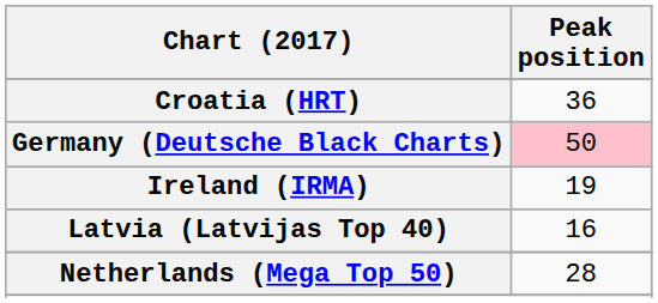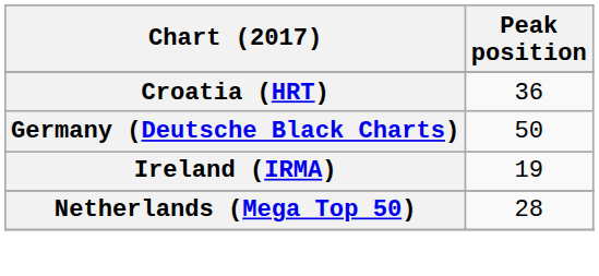 <table class="wikitable sortable plainrowheaders" style="text-align:center">
 <tr>
 <th scope="col">Chart (2017)</th>
 <th scope="col">Peak<br>position</th>
 </tr>
 <tr>
 </tr>
 <tr>
 </tr>
 <tr>
 </tr>
 <tr>
 </tr>
 <tr>
 <th scope="row">Croatia (<a href='#'>HRT</a>)</th>
 <td>36</td>
 </tr>
 <tr>
 <th scope="row">Germany (<a href='#'>Deutsche Black Charts</a>)</th>
-<td style="background: pink;">50</td>
+<td>50</td>
 </tr>
 <tr>
 <th scope="row">Ireland (<a href='#'>IRMA</a>)</th>
 <td>19</td>
-</tr>
-<tr>
-<th scope="row">Latvia (Latvijas Top 40)</th>
-<td>16</td>
 </tr>
 <tr>
 </tr>
 <tr>
 <th scope="row">Netherlands (<a href='#'>Mega Top 50</a>)</th>
 <td>28</td>
 </tr>
 <tr>
 </tr>
 <tr>
 </tr>
 <tr>
 </tr>
 <tr>
 </tr>
 <tr>
 </tr>
 <tr>
 </tr>
 </table>
